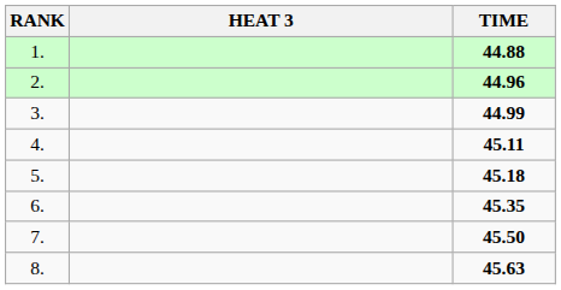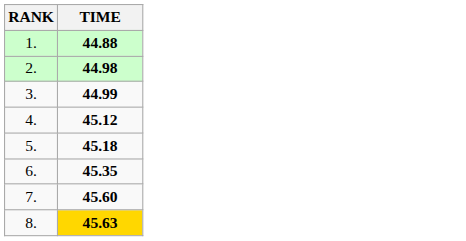 <table class="wikitable" style="border-collapse: collapse; font-size: 90%;">
 <tr>
 <th>RANK</th>
-<th style="width: 20em">HEAT 3</th>
 <th style="width: 5em">TIME</th>
 </tr>
 <tr style="background:#ccffcc;">
 <td align="center">1.</td>
-<td></td>
 <td align="center"><strong>44.88</strong></td>
 </tr>
 <tr style="background:#ccffcc;">
 <td align="center">2.</td>
-<td></td>
-<td align="center"><strong>44.96</strong></td>
+<td align="center"><strong>44.98</strong></td>
 </tr>
 <tr>
 <td align="center">3.</td>
-<td></td>
 <td align="center"><strong>44.99</strong></td>
 </tr>
 <tr>
 <td align="center">4.</td>
-<td></td>
-<td align="center"><strong>45.11</strong></td>
+<td align="center"><strong>45.12</strong></td>
 </tr>
 <tr>
 <td align="center">5.</td>
-<td></td>
 <td align="center"><strong>45.18</strong></td>
 </tr>
 <tr>
 <td align="center">6.</td>
-<td></td>
 <td align="center"><strong>45.35</strong></td>
 </tr>
 <tr>
 <td align="center">7.</td>
-<td></td>
-<td align="center"><strong>45.50</strong></td>
+<td align="center"><strong>45.60</strong></td>
 </tr>
 <tr>
 <td align="center">8.</td>
-<td></td>
-<td align="center"><strong>45.63</strong></td>
+<td align="center" style="background: gold;"><strong>45.63</strong></td>
 </tr>
 </table>
